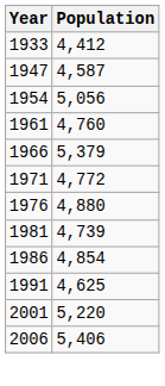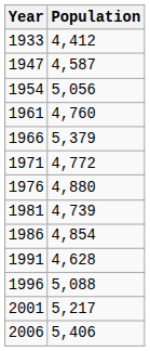 <table class="wikitable">
 <tr>
 <th>Year</th>
 <th>Population</th>
 </tr>
 <tr>
 <td>1933</td>
 <td>4,412</td>
 </tr>
 <tr>
 <td>1947</td>
 <td>4,587</td>
 </tr>
 <tr>
 <td>1954</td>
 <td>5,056</td>
 </tr>
 <tr>
 <td>1961</td>
 <td>4,760</td>
 </tr>
 <tr>
 <td>1966</td>
 <td>5,379</td>
 </tr>
 <tr>
 <td>1971</td>
 <td>4,772</td>
 </tr>
 <tr>
 <td>1976</td>
 <td>4,880</td>
 </tr>
 <tr>
 <td>1981</td>
 <td>4,739</td>
 </tr>
 <tr>
 <td>1986</td>
 <td>4,854</td>
 </tr>
 <tr>
 <td>1991</td>
-<td>4,625</td>
+<td>4,628</td>
+</tr>
+<tr>
+<td>1996</td>
+<td>5,088</td>
 </tr>
 <tr>
 <td>2001</td>
-<td>5,220</td>
+<td>5,217</td>
 </tr>
 <tr>
 <td>2006</td>
 <td>5,406</td>
 </tr>
 </table>
